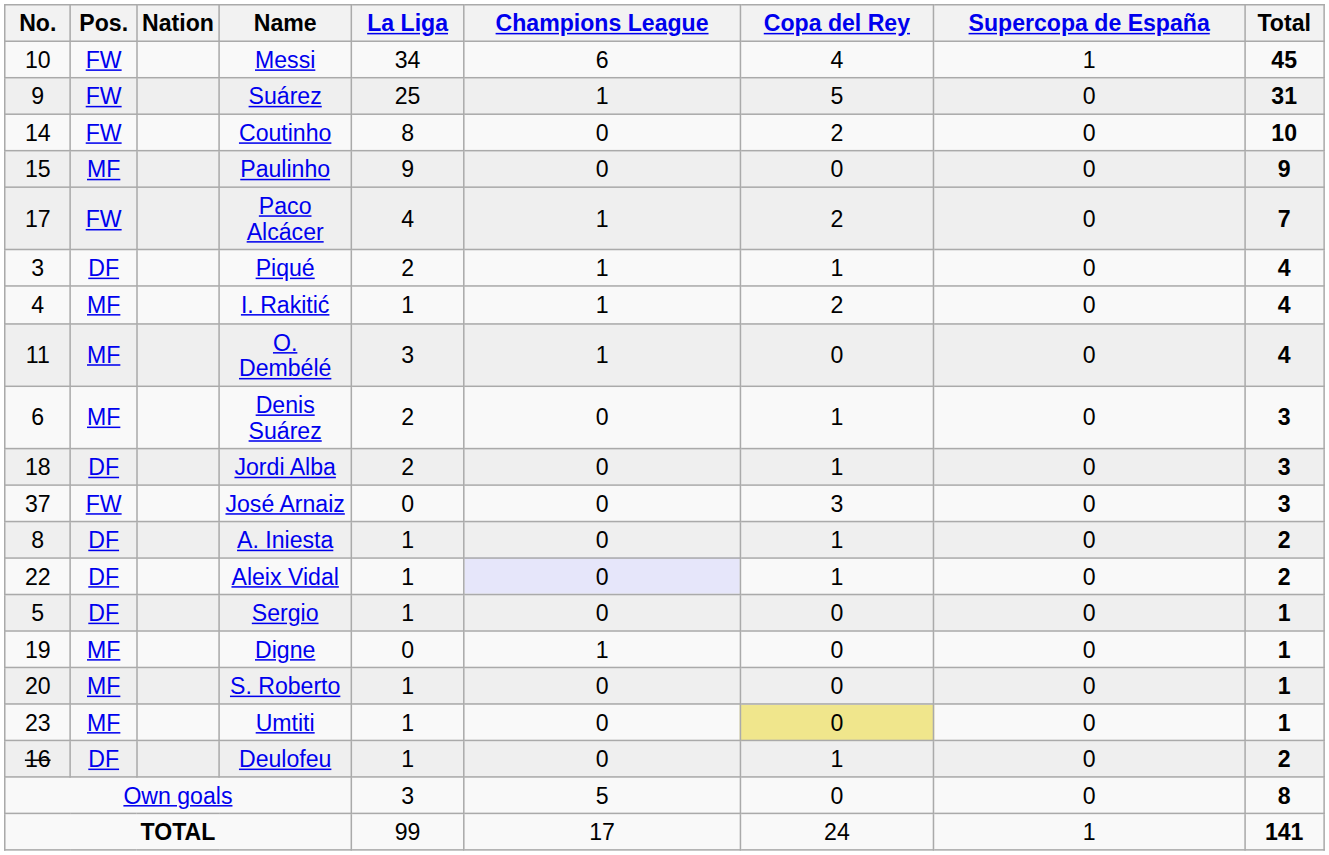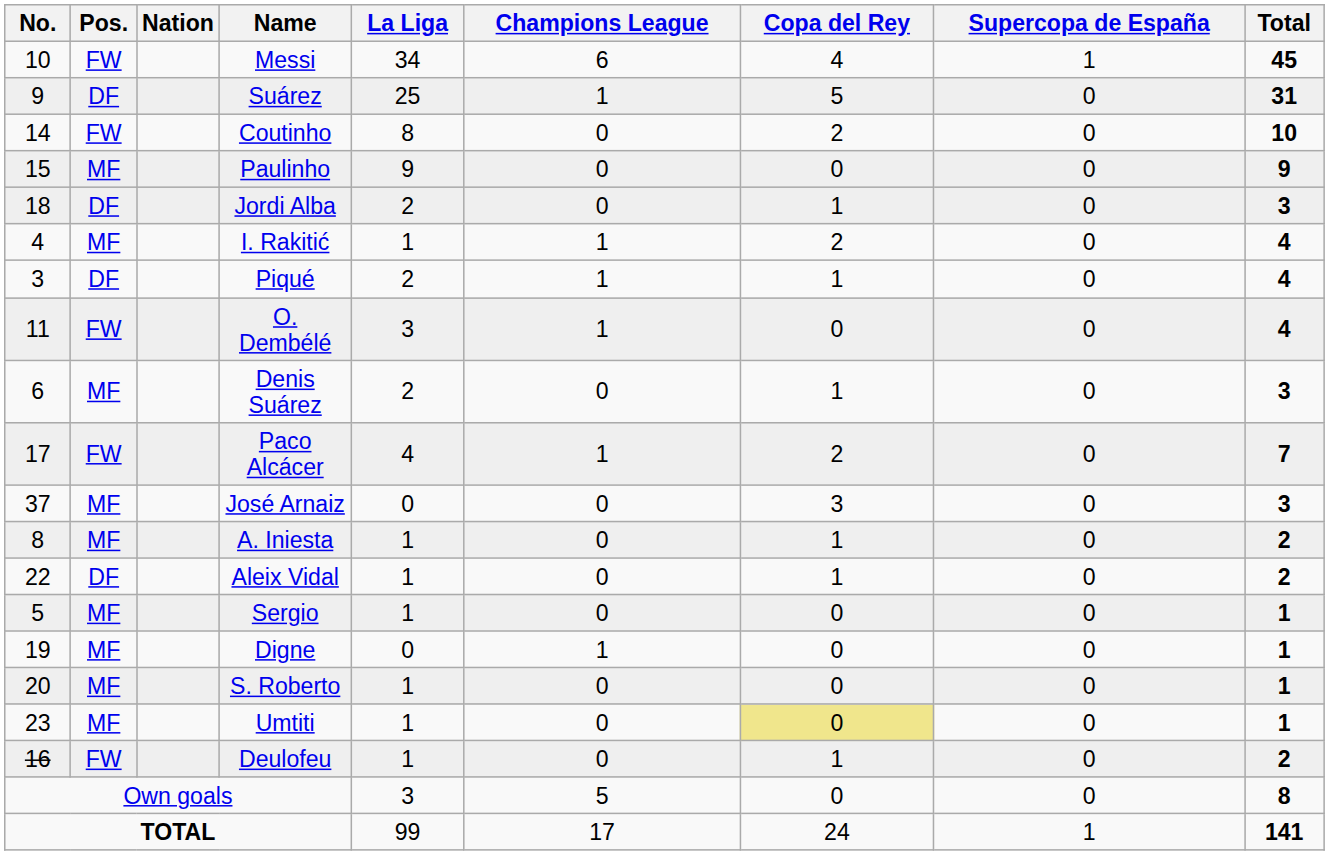 <table class="wikitable sortable" style="font-size: 95%; text-align: center;">
 <tr>
 <th width="5%">No.</th>
 <th width="5%">Pos.</th>
 <th width="5%">Nation</th>
 <th width="10%">Name</th>
 <th><a href='#'>La Liga</a></th>
 <th><a href='#'>Champions League</a></th>
 <th><a href='#'>Copa del Rey</a></th>
 <th><a href='#'>Supercopa de España</a></th>
 <th>Total</th>
 </tr>
 <tr>
 <td>10</td>
 <td><a href='#'>FW</a></td>
 <td></td>
 <td><a href='#'>Messi</a></td>
 <td>34 </td>
 <td>6 </td>
 <td>4 </td>
 <td>1 </td>
 <td><strong>45</strong> </td>
 </tr>
 <tr bgcolor="#efefef">
 <td>9</td>
-<td><a href='#'>FW</a></td>
+<td><a href='#'>DF</a></td>
 <td></td>
 <td><a href='#'>Suárez</a></td>
 <td>25 </td>
 <td>1 </td>
 <td>5 </td>
 <td>0 </td>
 <td><strong>31</strong> </td>
 </tr>
 <tr>
 <td>14</td>
 <td><a href='#'>FW</a></td>
 <td></td>
 <td><a href='#'>Coutinho</a></td>
 <td>8 </td>
 <td>0 </td>
 <td>2 </td>
 <td>0 </td>
 <td><strong>10</strong> </td>
 </tr>
 <tr bgcolor="#efefef">
 <td>15</td>
 <td><a href='#'>MF</a></td>
 <td></td>
 <td><a href='#'>Paulinho</a></td>
 <td>9 </td>
 <td>0 </td>
 <td>0 </td>
 <td>0 </td>
 <td><strong>9</strong> </td>
 </tr>
 <tr bgcolor="#efefef">
-<td>17</td>
-<td><a href='#'>FW</a></td>
+<td>18</td>
+<td><a href='#'>DF</a></td>
 <td></td>
-<td><a href='#'>Paco Alcácer</a></td>
-<td>4 </td>
+<td><a href='#'>Jordi Alba</a></td>
+<td>2 </td>
+<td>0 </td>
+<td>1 </td>
+<td>0 </td>
+<td><strong>3</strong> </td>
+</tr>
+<tr>
+<td>4</td>
+<td><a href='#'>MF</a></td>
+<td></td>
+<td><a href='#'>I. Rakitić</a></td>
+<td>1 </td>
 <td>1 </td>
 <td>2 </td>
 <td>0 </td>
-<td><strong>7</strong> </td>
+<td><strong>4</strong> </td>
 </tr>
 <tr>
 <td>3</td>
 <td><a href='#'>DF</a></td>
 <td></td>
 <td><a href='#'>Piqué</a></td>
 <td>2 </td>
 <td>1 </td>
 <td>1 </td>
 <td>0 </td>
 <td><strong>4</strong> </td>
 </tr>
-<tr>
-<td>4</td>
-<td><a href='#'>MF</a></td>
-<td></td>
-<td><a href='#'>I. Rakitić</a></td>
-<td>1 </td>
-<td>1 </td>
-<td>2 </td>
-<td>0 </td>
-<td><strong>4</strong> </td>
-</tr>
 <tr bgcolor="#efefef">
 <td>11</td>
-<td><a href='#'>MF</a></td>
+<td><a href='#'>FW</a></td>
 <td></td>
 <td><a href='#'>O. Dembélé</a></td>
 <td>3 </td>
 <td>1 </td>
 <td>0 </td>
 <td>0 </td>
 <td><strong>4</strong> </td>
 </tr>
 <tr>
 <td>6</td>
 <td><a href='#'>MF</a></td>
 <td></td>
 <td><a href='#'>Denis Suárez</a></td>
 <td>2 </td>
 <td>0 </td>
 <td>1 </td>
 <td>0 </td>
 <td><strong>3</strong> </td>
 </tr>
 <tr bgcolor="#efefef">
-<td>18</td>
-<td><a href='#'>DF</a></td>
+<td>17</td>
+<td><a href='#'>FW</a></td>
 <td></td>
-<td><a href='#'>Jordi Alba</a></td>
+<td><a href='#'>Paco Alcácer</a></td>
+<td>4 </td>
+<td>1 </td>
 <td>2 </td>
 <td>0 </td>
-<td>1 </td>
-<td>0 </td>
-<td><strong>3</strong> </td>
+<td><strong>7</strong> </td>
 </tr>
 <tr>
 <td>37</td>
-<td><a href='#'>FW</a></td>
+<td><a href='#'>MF</a></td>
 <td></td>
 <td><a href='#'>José Arnaiz</a></td>
 <td>0 </td>
 <td>0 </td>
 <td>3 </td>
 <td>0 </td>
 <td><strong>3</strong> </td>
 </tr>
 <tr bgcolor="#efefef">
 <td>8</td>
-<td><a href='#'>DF</a></td>
+<td><a href='#'>MF</a></td>
 <td></td>
 <td><a href='#'>A. Iniesta</a></td>
 <td>1 </td>
 <td>0 </td>
 <td>1 </td>
 <td>0 </td>
 <td><strong>2</strong> </td>
 </tr>
 <tr>
 <td>22</td>
 <td><a href='#'>DF</a></td>
 <td></td>
 <td><a href='#'>Aleix Vidal</a></td>
 <td>1 </td>
-<td style="background: lavender;">0 </td>
+<td>0 </td>
 <td>1 </td>
 <td>0 </td>
 <td><strong>2</strong> </td>
 </tr>
 <tr bgcolor="#efefef">
 <td>5</td>
-<td><a href='#'>DF</a></td>
+<td><a href='#'>MF</a></td>
 <td></td>
 <td><a href='#'>Sergio</a></td>
 <td>1 </td>
 <td>0 </td>
 <td>0 </td>
 <td>0 </td>
 <td><strong>1</strong> </td>
 </tr>
 <tr>
 <td>19</td>
 <td><a href='#'>MF</a></td>
 <td></td>
 <td><a href='#'>Digne</a></td>
 <td>0 </td>
 <td>1 </td>
 <td>0 </td>
 <td>0 </td>
 <td><strong>1</strong> </td>
 </tr>
 <tr bgcolor="#efefef">
 <td>20</td>
 <td><a href='#'>MF</a></td>
 <td></td>
 <td><a href='#'>S. Roberto</a></td>
 <td>1 </td>
 <td>0 </td>
 <td>0 </td>
 <td>0 </td>
 <td><strong>1</strong> </td>
 </tr>
 <tr>
 <td>23</td>
 <td><a href='#'>MF</a></td>
 <td></td>
 <td><a href='#'>Umtiti</a></td>
 <td>1 </td>
 <td>0 </td>
 <td style="background: khaki;">0 </td>
 <td>0 </td>
 <td><strong>1</strong> </td>
 </tr>
 <tr bgcolor="#efefef">
 <td><s>16</s></td>
-<td><a href='#'>DF</a></td>
+<td><a href='#'>FW</a></td>
 <td></td>
 <td><a href='#'>Deulofeu</a></td>
 <td>1 </td>
 <td>0 </td>
 <td>1 </td>
 <td>0 </td>
 <td><strong>2</strong> </td>
 </tr>
 <tr>
 <td colspan=4><a href='#'>Own goals</a></td>
 <td>3 </td>
 <td>5 </td>
 <td>0 </td>
 <td>0 </td>
 <td><strong>8</strong> </td>
 </tr>
 <tr>
 <td colspan=4><strong>TOTAL</strong></td>
 <td>99 </td>
 <td>17 </td>
 <td>24 </td>
 <td>1 </td>
 <td><strong>141</strong> </td>
 </tr>
 </table>
